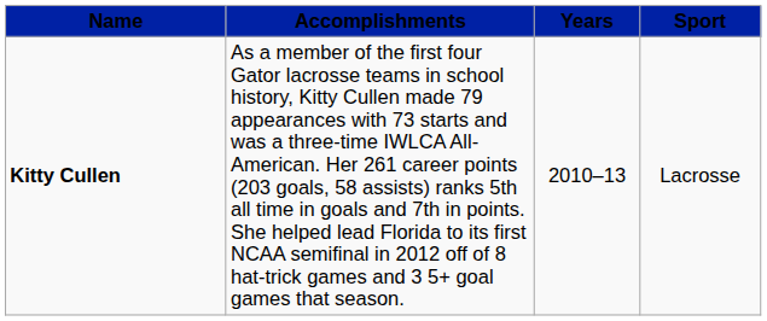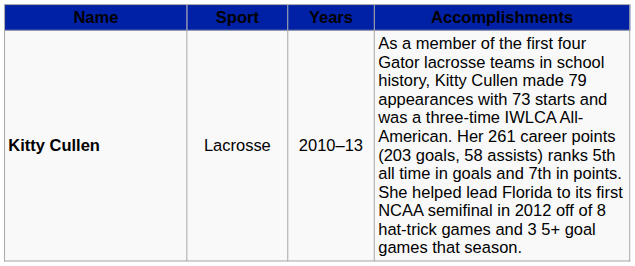 <table class="wikitable">
 <tr>
 <th width=170 style="background:#0021A5;"><span> Name</span></th>
+<th width=90 style="background:#0021A5;"><span> Sport</span></th>
+<th width=77 style="background:#0021A5;"><span> Years</span></th>
 <th style="background:#0021A5;"><span> Accomplishments</span></th>
-<th width=77 style="background:#0021A5;"><span> Years</span></th>
-<th width=90 style="background:#0021A5;"><span> Sport</span></th>
 </tr>
 <tr>
 <td><strong>Kitty Cullen</strong></td>
+<td align=center>Lacrosse</td>
+<td align=center>2010–13</td>
 <td>As a member of the first four Gator lacrosse teams in school history, Kitty Cullen made 79 appearances with 73 starts and was a three-time IWLCA All-American. Her 261 career points (203 goals, 58 assists) ranks 5th all time in goals and 7th in points. She helped lead Florida to its first NCAA semifinal in 2012 off of 8 hat-trick games and 3 5+ goal games that season.</td>
-<td align=center>2010–13</td>
-<td align=center>Lacrosse</td>
 </tr>
 </table>
